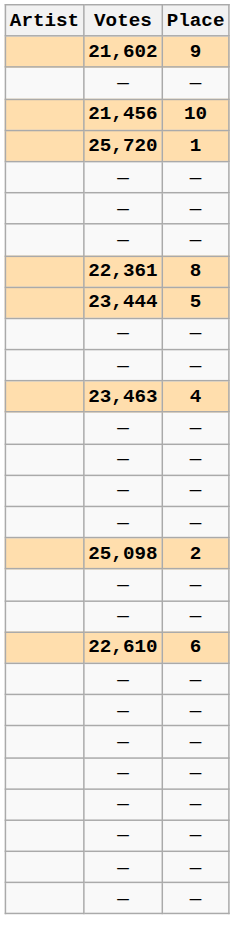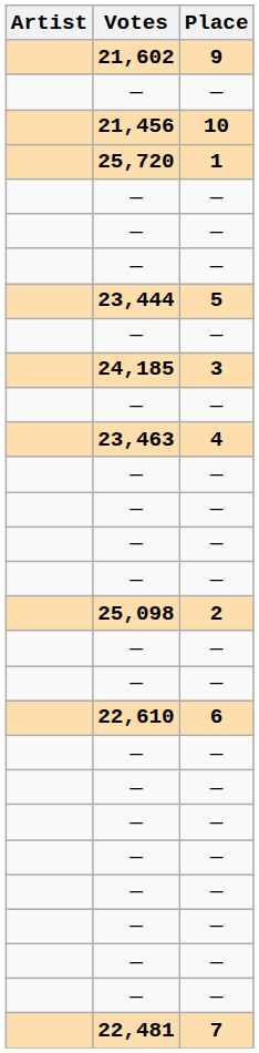 <table class="wikitable sortable" style="margin: 1em auto 1em auto; text-align:center;">
 <tr>
 <th>Artist</th>
 <th>Votes</th>
 <th>Place</th>
 </tr>
 <tr style="font-weight:bold; background:#FFDEAD;">
 <td></td>
 <td>21,602</td>
 <td>9</td>
 </tr>
 <tr>
 <td></td>
 <td>—</td>
 <td>—</td>
 </tr>
 <tr style="font-weight:bold; background:#FFDEAD;">
 <td></td>
 <td>21,456</td>
 <td>10</td>
 </tr>
 <tr style="font-weight:bold; background:#FFDEAD;">
 <td></td>
 <td>25,720</td>
 <td>1</td>
 </tr>
 <tr>
 <td></td>
 <td>—</td>
 <td>—</td>
 </tr>
 <tr>
 <td></td>
 <td>—</td>
 <td>—</td>
 </tr>
 <tr>
 <td></td>
 <td>—</td>
 <td>—</td>
 </tr>
 <tr style="font-weight:bold; background:#FFDEAD;">
 <td></td>
-<td>22,361</td>
-<td>8</td>
-</tr>
-<tr style="font-weight:bold; background:#FFDEAD;">
-<td></td>
 <td>23,444</td>
 <td>5</td>
 </tr>
 <tr>
 <td></td>
 <td>—</td>
 <td>—</td>
+</tr>
+<tr style="font-weight:bold; background:#FFDEAD;">
+<td></td>
+<td>24,185</td>
+<td>3</td>
 </tr>
 <tr>
 <td></td>
 <td>—</td>
 <td>—</td>
 </tr>
 <tr style="font-weight:bold; background:#FFDEAD;">
 <td></td>
 <td>23,463</td>
 <td>4</td>
 </tr>
 <tr>
 <td></td>
 <td>—</td>
 <td>—</td>
 </tr>
 <tr>
 <td></td>
 <td>—</td>
 <td>—</td>
 </tr>
 <tr>
 <td></td>
 <td>—</td>
 <td>—</td>
 </tr>
 <tr>
 <td></td>
 <td>—</td>
 <td>—</td>
 </tr>
 <tr style="font-weight:bold; background:#FFDEAD;">
 <td></td>
 <td>25,098</td>
 <td>2</td>
 </tr>
 <tr>
 <td></td>
 <td>—</td>
 <td>—</td>
 </tr>
 <tr>
 <td></td>
 <td>—</td>
 <td>—</td>
 </tr>
 <tr style="font-weight:bold; background:#FFDEAD;">
 <td></td>
 <td>22,610</td>
 <td>6</td>
 </tr>
 <tr>
 <td></td>
 <td>—</td>
 <td>—</td>
 </tr>
 <tr>
 <td></td>
 <td>—</td>
 <td>—</td>
 </tr>
 <tr>
 <td></td>
 <td>—</td>
 <td>—</td>
 </tr>
 <tr>
 <td></td>
 <td>—</td>
 <td>—</td>
 </tr>
 <tr>
 <td></td>
 <td>—</td>
 <td>—</td>
 </tr>
 <tr>
 <td></td>
 <td>—</td>
 <td>—</td>
 </tr>
 <tr>
 <td></td>
 <td>—</td>
 <td>—</td>
 </tr>
 <tr>
 <td></td>
 <td>—</td>
 <td>—</td>
 </tr>
+<tr style="font-weight:bold; background:#FFDEAD;">
+<td></td>
+<td>22,481</td>
+<td>7</td>
+</tr>
 </table>
